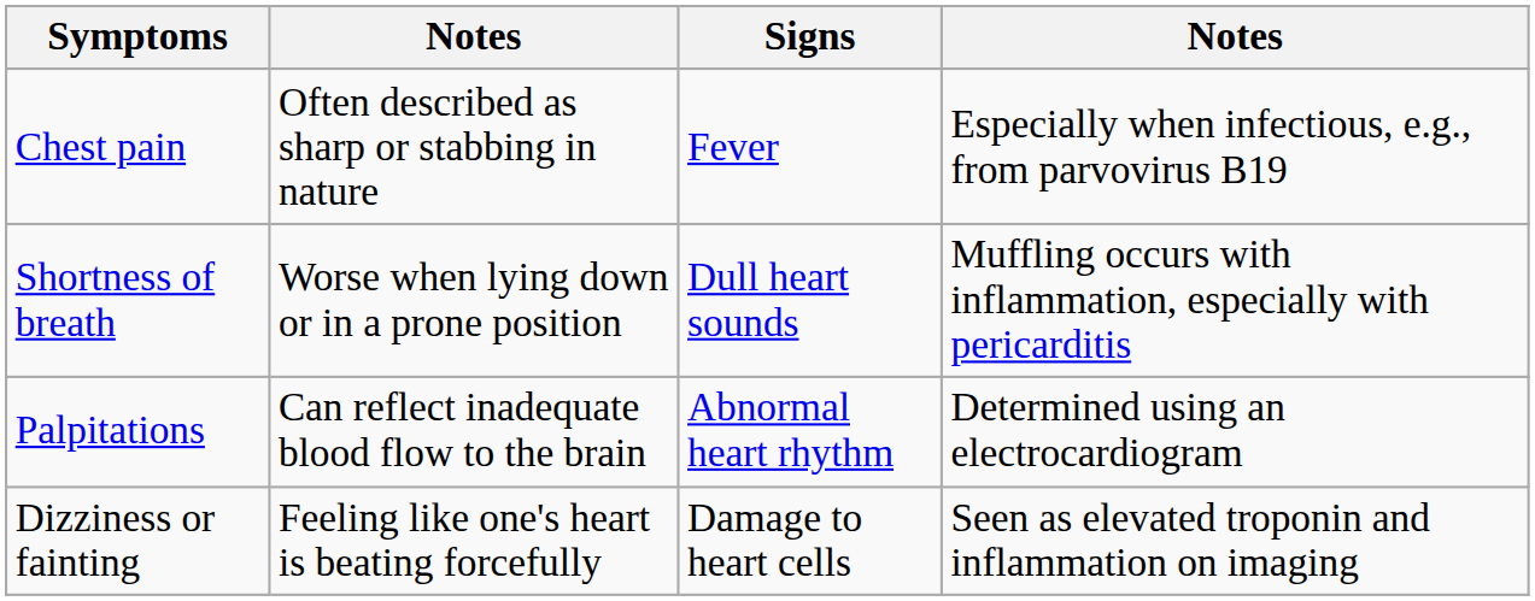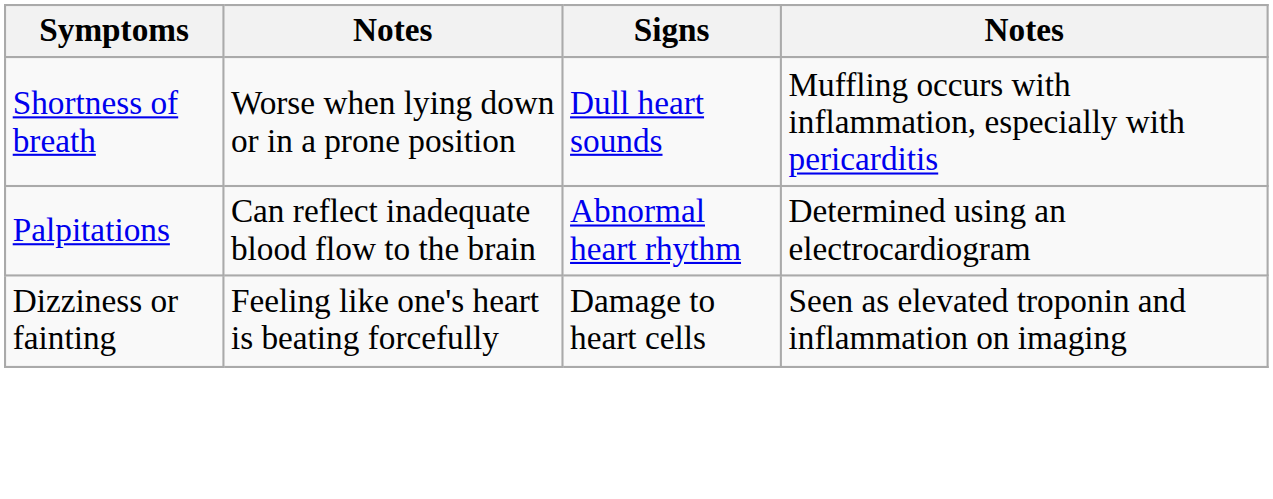 <table class="wikitable">
 <tr>
 <th>Symptoms</th>
 <th>Notes</th>
 <th>Signs</th>
 <th>Notes</th>
-</tr>
-<tr>
-<td><a href='#'>Chest pain</a></td>
-<td>Often described as sharp or stabbing in nature</td>
-<td><a href='#'>Fever</a></td>
-<td>Especially when infectious, e.g., from parvovirus B19</td>
 </tr>
 <tr>
 <td><a href='#'>Shortness of breath</a></td>
 <td>Worse when lying down or in a prone position</td>
 <td><a href='#'>Dull heart sounds</a></td>
 <td>Muffling occurs with inflammation, especially with <a href='#'>pericarditis</a></td>
 </tr>
 <tr>
 <td><a href='#'>Palpitations</a></td>
 <td>Can reflect inadequate blood flow to the brain</td>
 <td><a href='#'>Abnormal heart rhythm</a></td>
 <td>Determined using an electrocardiogram</td>
 </tr>
 <tr>
 <td>Dizziness or fainting</td>
 <td>Feeling like one's heart is beating forcefully</td>
 <td>Damage to heart cells</td>
 <td>Seen as elevated troponin and inflammation on imaging</td>
 </tr>
 </table>
